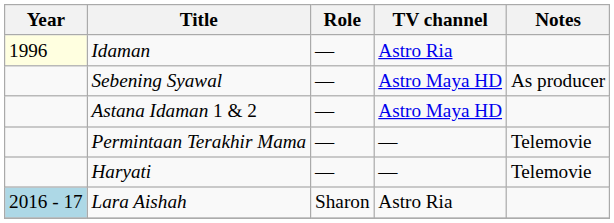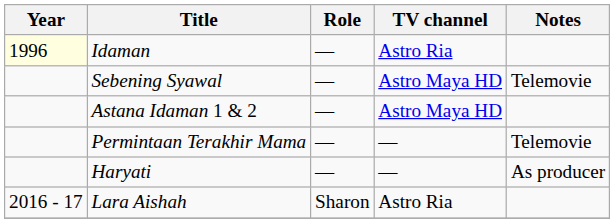 <table class="wikitable">
 <tr>
 <th>Year</th>
 <th>Title</th>
 <th>Role</th>
 <th>TV channel</th>
 <th>Notes</th>
 </tr>
 <tr>
 <td style="background: lightyellow;">1996</td>
 <td><em>Idaman</em></td>
 <td>—</td>
 <td><a href='#'>Astro Ria</a></td>
 <td></td>
 </tr>
 <tr>
 <td></td>
 <td><em>Sebening Syawal</em></td>
 <td>—</td>
 <td><a href='#'>Astro Maya HD</a></td>
-<td>As producer</td>
+<td>Telemovie</td>
 </tr>
 <tr>
 <td></td>
 <td><em>Astana Idaman</em> 1 & 2</td>
 <td>—</td>
 <td><a href='#'>Astro Maya HD</a></td>
 <td></td>
 </tr>
 <tr>
 <td></td>
 <td><em>Permintaan Terakhir Mama</em></td>
 <td>—</td>
 <td>—</td>
 <td>Telemovie</td>
 </tr>
 <tr>
 <td></td>
 <td><em>Haryati</em></td>
 <td>—</td>
 <td>—</td>
-<td>Telemovie</td>
+<td>As producer</td>
 </tr>
 <tr>
-<td style="background: lightblue;">2016 - 17</td>
+<td>2016 - 17</td>
 <td><em>Lara Aishah</em></td>
 <td>Sharon</td>
 <td>Astro Ria</td>
 <td></td>
 </tr>
 <tr>
 </tr>
 </table>
